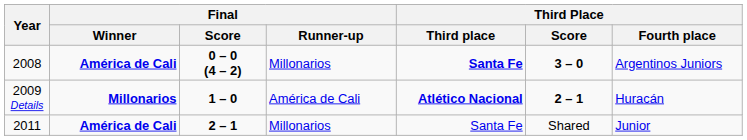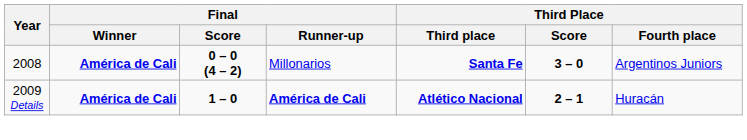 <table class="wikitable" style="text-align: center; font-size:95%;">
 <tr>
 <th rowspan=2 width=5%>Year</th>
 <th colspan=3>Final</th>
 <th colspan=3>Third Place</th>
 </tr>
 <tr>
 <th width=15%>Winner</th>
 <th width=10%>Score</th>
 <th width=15%>Runner-up</th>
 <th width=15%>Third place</th>
 <th width=10%>Score</th>
 <th width=15%>Fourth place</th>
 </tr>
 <tr>
 <td>2008</td>
 <td align="right"> <strong><a href='#'>América de Cali</a></strong></td>
 <td><strong>0 – 0</strong><br><strong>(4 – 2)</strong></td>
 <td align="left"> <a href='#'>Millonarios</a></td>
 <td align="right"> <strong><a href='#'>Santa Fe</a></strong></td>
 <td><strong>3 – 0</strong></td>
 <td align="left"> <a href='#'>Argentinos Juniors</a></td>
 </tr>
 <tr>
 <td>2009<br><small><em><a href='#'>Details</a></em></small></td>
-<td align="right"> <strong><a href='#'>Millonarios</a></strong></td>
+<td align="right"> <strong><a href='#'>América de Cali</a></strong></td>
 <td><strong>1 – 0</strong></td>
-<td align="left"> <a href='#'>América de Cali</a></td>
+<td align="left"><strong> <a href='#'>América de Cali</a></strong></td>
 <td align="right"> <strong><a href='#'>Atlético Nacional</a></strong></td>
 <td><strong>2 – 1</strong></td>
 <td align="left"> <a href='#'>Huracán</a></td>
 </tr>
-<tr>
-<td>2011</td>
-<td align="right"> <strong><a href='#'>América de Cali</a></strong></td>
-<td><strong>2 – 1</strong></td>
-<td align="left"> <a href='#'>Millonarios</a></td>
-<td align="right"> <a href='#'>Santa Fe</a></td>
-<td>Shared</td>
-<td align="left"> <a href='#'>Junior</a></td>
-</tr>
 </table>
